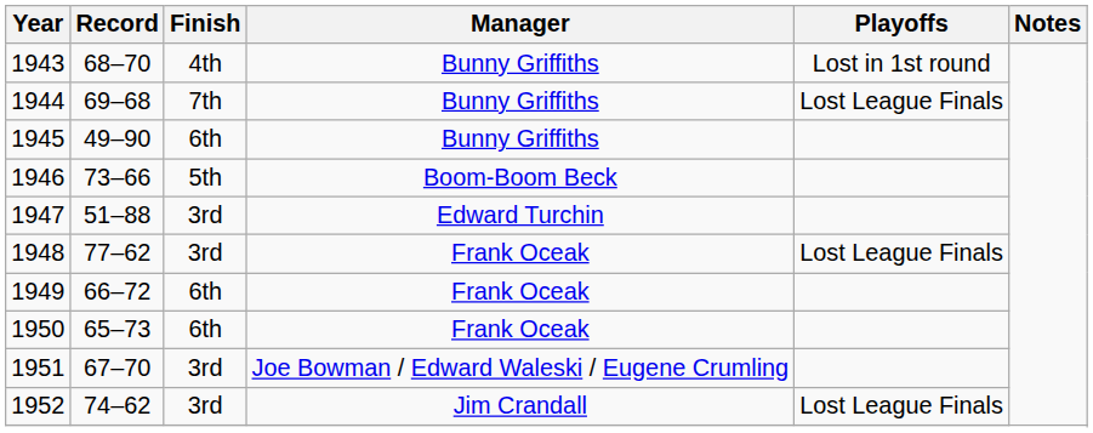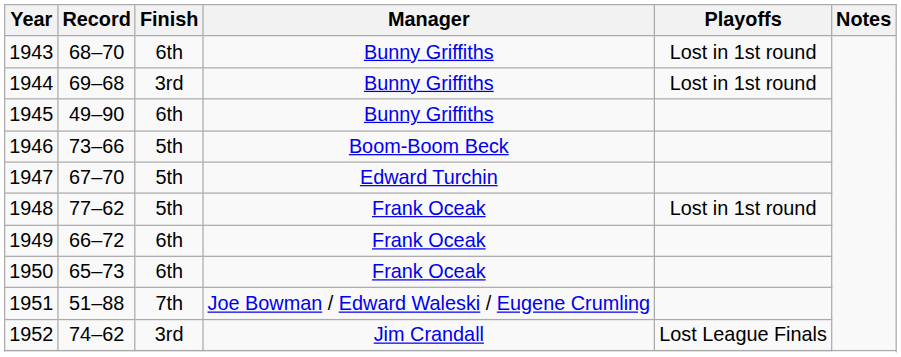 <table class="wikitable" style="text-align:center">
 <tr>
 <th>Year</th>
 <th>Record</th>
 <th>Finish</th>
 <th>Manager</th>
 <th>Playoffs</th>
 <th>Notes</th>
 </tr>
 <tr>
 <td>1943</td>
 <td>68–70</td>
-<td>4th</td>
+<td>6th</td>
 <td><a href='#'>Bunny Griffiths</a></td>
 <td>Lost in 1st round</td>
 </tr>
 <tr>
 <td>1944</td>
 <td>69–68</td>
-<td>7th</td>
+<td>3rd</td>
 <td><a href='#'>Bunny Griffiths</a></td>
-<td>Lost League Finals</td>
+<td>Lost in 1st round</td>
 </tr>
 <tr>
 <td>1945</td>
 <td>49–90</td>
 <td>6th</td>
 <td><a href='#'>Bunny Griffiths</a></td>
 <td></td>
 </tr>
 <tr>
 <td>1946</td>
 <td>73–66</td>
 <td>5th</td>
 <td><a href='#'>Boom-Boom Beck</a></td>
 <td></td>
 </tr>
 <tr>
 <td>1947</td>
-<td>51–88</td>
-<td>3rd</td>
+<td>67–70</td>
+<td>5th</td>
 <td><a href='#'>Edward Turchin</a></td>
 <td></td>
 </tr>
 <tr>
 <td>1948</td>
 <td>77–62</td>
-<td>3rd</td>
+<td>5th</td>
 <td><a href='#'>Frank Oceak</a></td>
-<td>Lost League Finals</td>
+<td>Lost in 1st round</td>
 </tr>
 <tr>
 <td>1949</td>
 <td>66–72</td>
 <td>6th</td>
 <td><a href='#'>Frank Oceak</a></td>
 <td></td>
 </tr>
 <tr>
 <td>1950</td>
 <td>65–73</td>
 <td>6th</td>
 <td><a href='#'>Frank Oceak</a></td>
 <td></td>
 </tr>
 <tr>
 <td>1951</td>
-<td>67–70</td>
-<td>3rd</td>
+<td>51–88</td>
+<td>7th</td>
 <td><a href='#'>Joe Bowman</a> / <a href='#'>Edward Waleski</a> / <a href='#'>Eugene Crumling</a></td>
 <td></td>
 </tr>
 <tr>
 <td>1952</td>
 <td>74–62</td>
 <td>3rd</td>
 <td><a href='#'>Jim Crandall</a></td>
 <td>Lost League Finals</td>
 </tr>
 <tr>
 </tr>
 </table>
